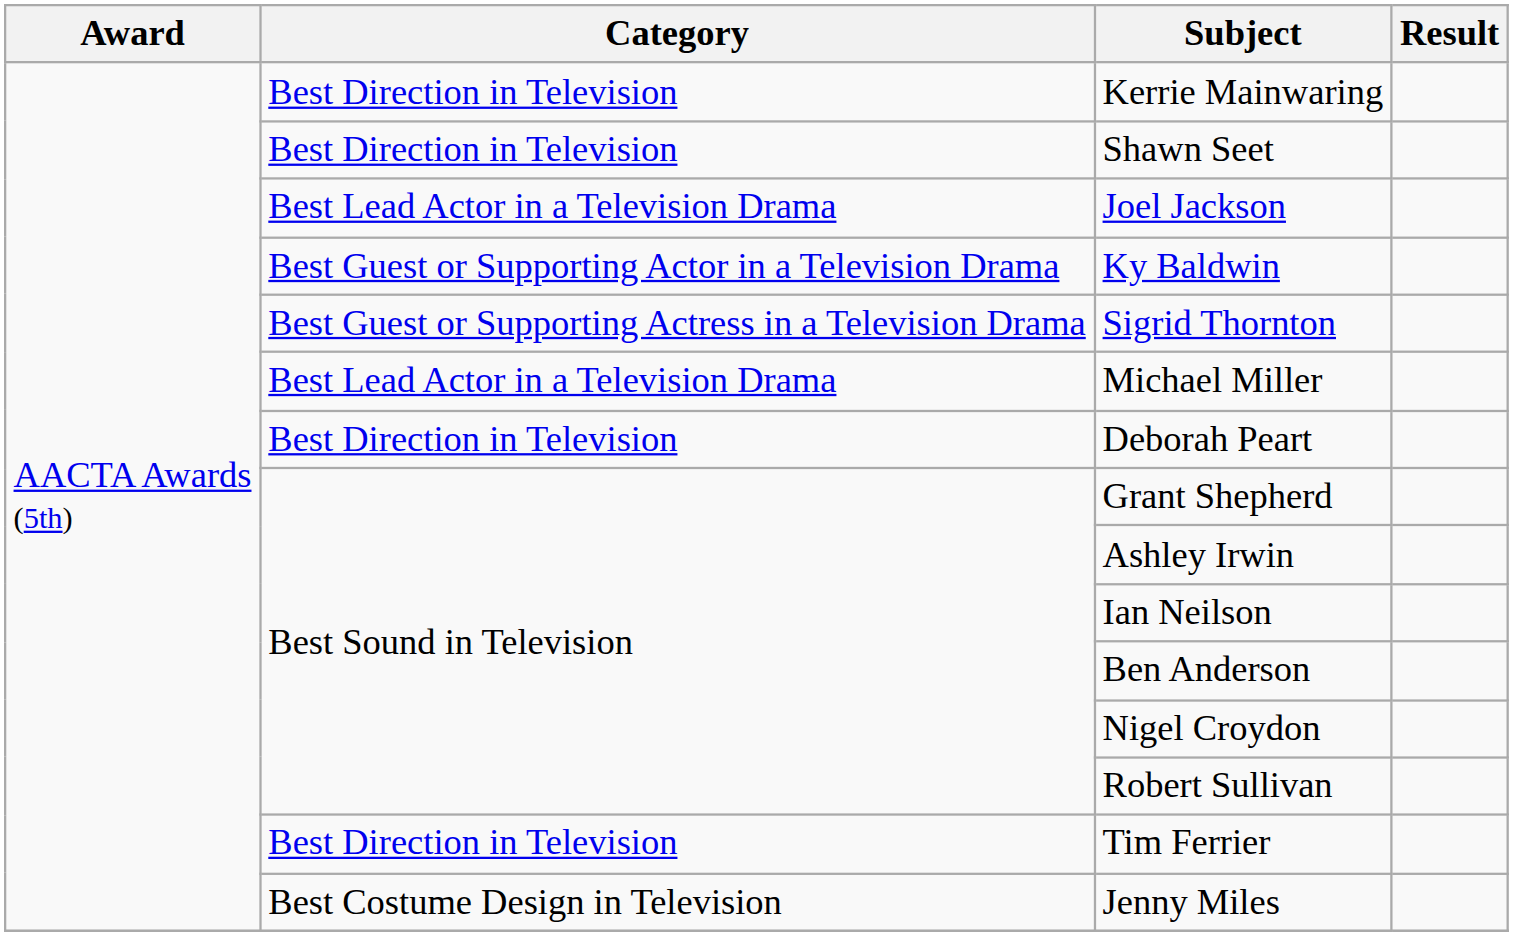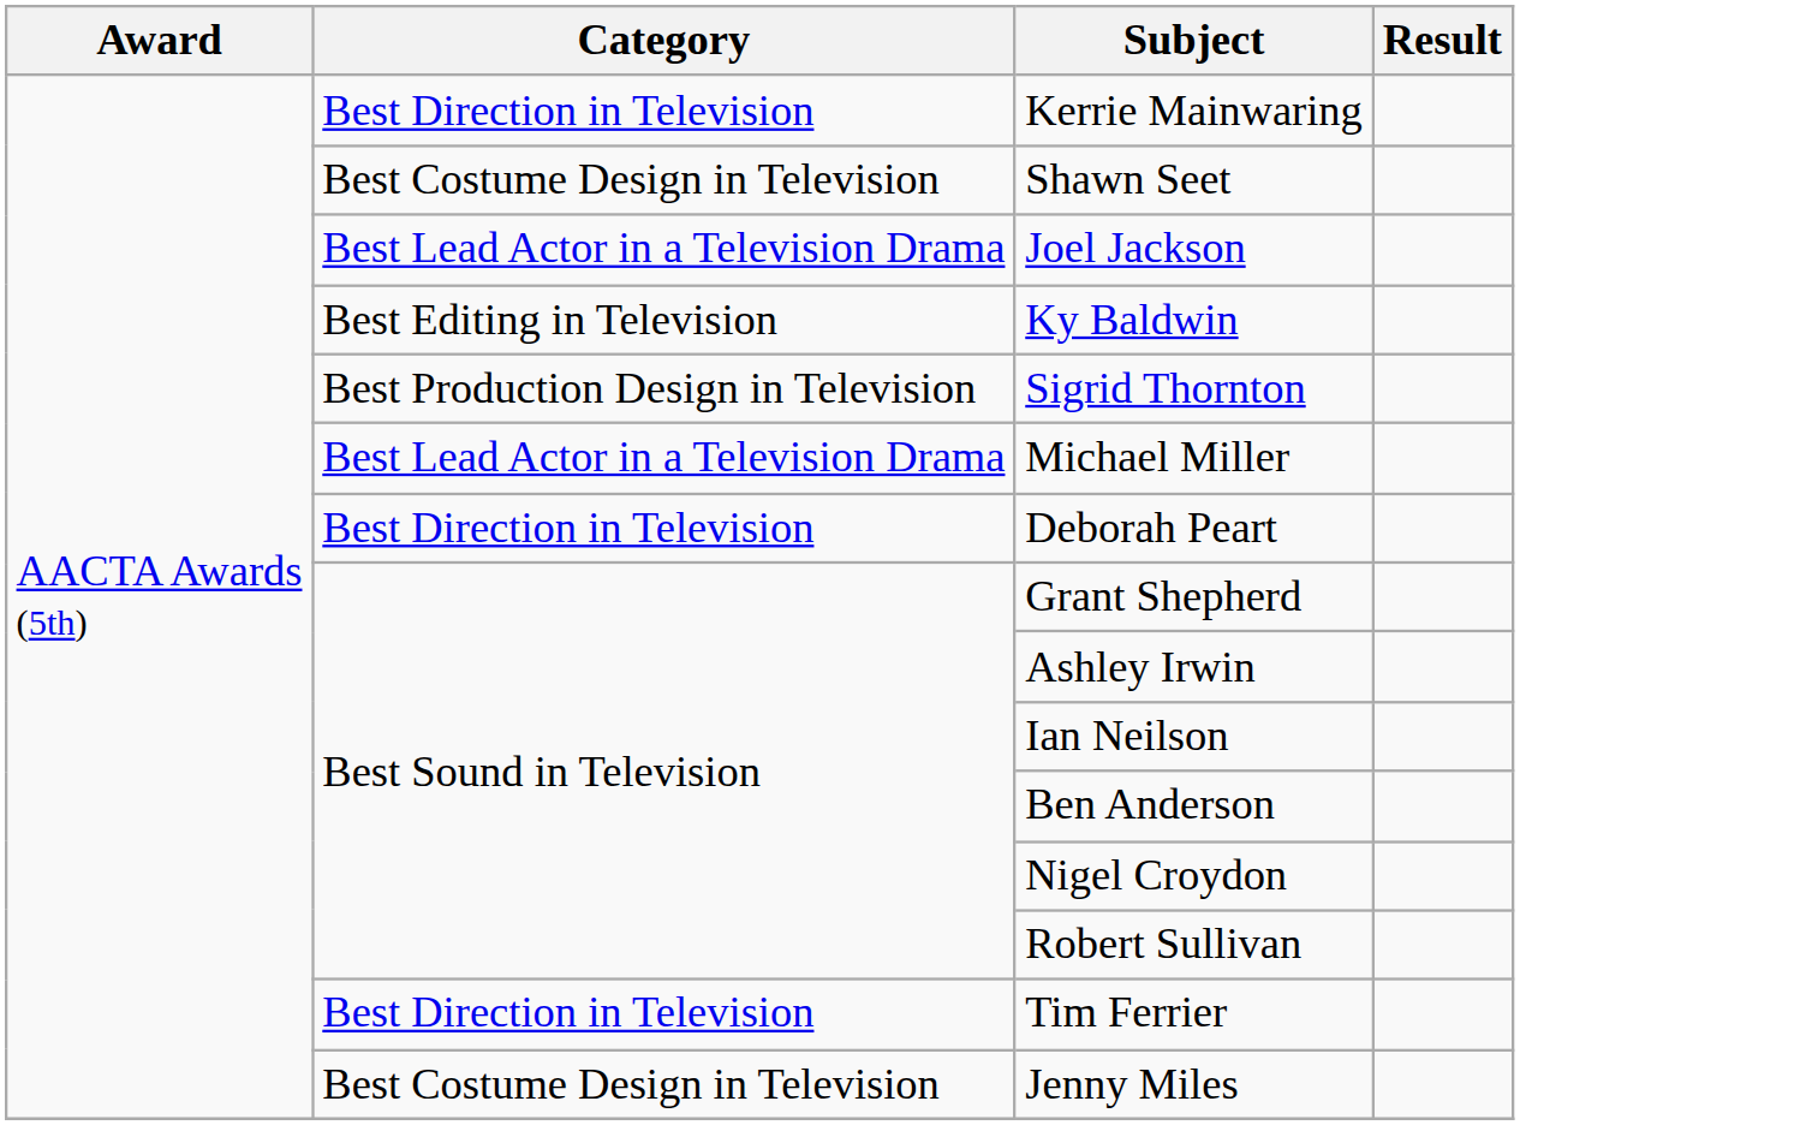 <table class="wikitable">
 <tr>
 <th>Award</th>
 <th>Category</th>
 <th>Subject</th>
 <th>Result</th>
 </tr>
 <tr>
 <td rowspan=15><a href='#'>AACTA Awards</a><br><small>(<a href='#'>5th</a>)</small></td>
 <td><a href='#'>Best Direction in Television</a></td>
 <td>Kerrie Mainwaring</td>
 <td></td>
 </tr>
 <tr>
-<td><a href='#'>Best Direction in Television</a></td>
+<td>Best Costume Design in Television</td>
 <td>Shawn Seet</td>
 <td></td>
 </tr>
 <tr>
 <td><a href='#'>Best Lead Actor in a Television Drama</a></td>
 <td><a href='#'>Joel Jackson</a></td>
 <td></td>
 </tr>
 <tr>
-<td><a href='#'>Best Guest or Supporting Actor in a Television Drama</a></td>
+<td>Best Editing in Television</td>
 <td><a href='#'>Ky Baldwin</a></td>
 <td></td>
 </tr>
 <tr>
-<td><a href='#'>Best Guest or Supporting Actress in a Television Drama</a></td>
+<td>Best Production Design in Television</td>
 <td><a href='#'>Sigrid Thornton</a></td>
 <td></td>
 </tr>
 <tr>
 <td><a href='#'>Best Lead Actor in a Television Drama</a></td>
 <td>Michael Miller</td>
 <td></td>
 </tr>
 <tr>
 <td><a href='#'>Best Direction in Television</a></td>
 <td>Deborah Peart</td>
 <td></td>
 </tr>
 <tr>
 <td rowspan=6>Best Sound in Television</td>
 <td>Grant Shepherd</td>
 <td></td>
 </tr>
 <tr>
 <td>Ashley Irwin</td>
 <td></td>
 </tr>
 <tr>
 <td>Ian Neilson</td>
 <td></td>
 </tr>
 <tr>
 <td>Ben Anderson</td>
 <td></td>
 </tr>
 <tr>
 <td>Nigel Croydon</td>
 <td></td>
 </tr>
 <tr>
 <td>Robert Sullivan</td>
 <td></td>
 </tr>
 <tr>
 <td><a href='#'>Best Direction in Television</a></td>
 <td>Tim Ferrier</td>
 <td></td>
 </tr>
 <tr>
 <td>Best Costume Design in Television</td>
 <td>Jenny Miles</td>
 <td></td>
 </tr>
 <tr>
 </tr>
 </table>
